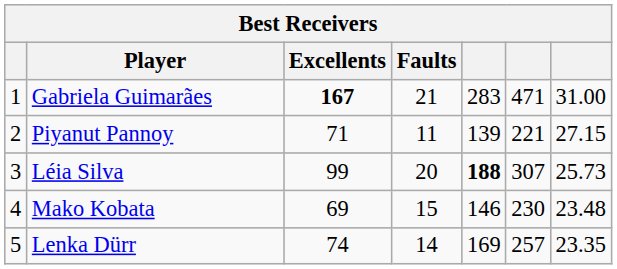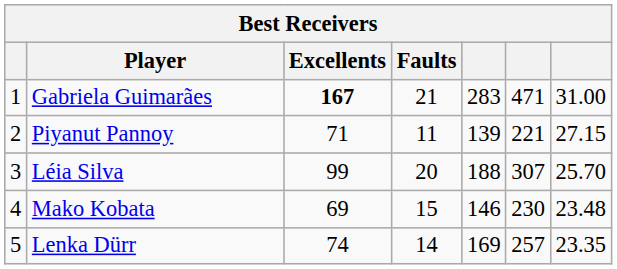 <table class="wikitable sortable" style=font-size:90%>
 <tr>
 <th colspan=7>Best Receivers</th>
 </tr>
 <tr>
 <th></th>
 <th width=158>Player</th>
 <th width=20>Excellents</th>
 <th width=20>Faults</th>
 <th width=20></th>
 <th width=20></th>
 <th width=20></th>
 </tr>
 <tr>
 <td>1</td>
 <td> <a href='#'>Gabriela Guimarães</a></td>
 <td align=center><strong>167</strong></td>
 <td align=center>21</td>
 <td align=center>283</td>
 <td align=center>471</td>
 <td align=center>31.00</td>
 </tr>
 <tr>
 <td>2</td>
 <td> <a href='#'>Piyanut Pannoy</a></td>
 <td align=center>71</td>
 <td align=center>11</td>
 <td align=center>139</td>
 <td align=center>221</td>
 <td align=center>27.15</td>
 </tr>
 <tr>
 <td>3</td>
 <td> <a href='#'>Léia Silva</a></td>
 <td align=center>99</td>
 <td align=center>20</td>
-<td align=center><strong>188</strong></td>
+<td align=center>188</td>
 <td align=center>307</td>
-<td align=center>25.73</td>
+<td align=center>25.70</td>
 </tr>
 <tr>
 <td>4</td>
 <td> <a href='#'>Mako Kobata</a></td>
 <td align=center>69</td>
 <td align=center>15</td>
 <td align=center>146</td>
 <td align=center>230</td>
 <td align=center>23.48</td>
 </tr>
 <tr>
 <td>5</td>
 <td> <a href='#'>Lenka Dürr</a></td>
 <td align=center>74</td>
 <td align=center>14</td>
 <td align=center>169</td>
 <td align=center>257</td>
 <td align=center>23.35</td>
 </tr>
 </table>
